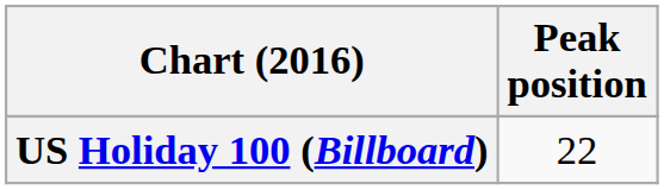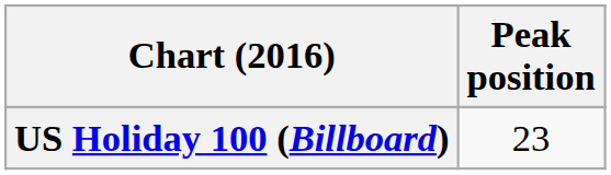 <table class="wikitable sortable plainrowheaders" style="text-align:center">
 <tr>
 <th>Chart (2016)</th>
 <th>Peak<br>position</th>
 </tr>
 <tr>
 </tr>
 <tr>
 <th scope="row">US <a href='#'>Holiday 100</a> (<em><a href='#'>Billboard</a></em>)</th>
-<td>22</td>
+<td>23</td>
 </tr>
 </table>
